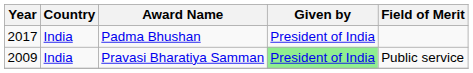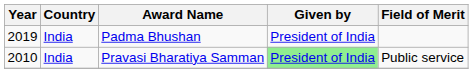 <table class="wikitable">
 <tr>
 <th>Year</th>
 <th>Country</th>
 <th>Award Name</th>
 <th>Given by</th>
 <th>Field of Merit</th>
 </tr>
 <tr>
-<td>2017</td>
+<td>2019</td>
 <td><a href='#'>India</a></td>
 <td><a href='#'>Padma Bhushan</a></td>
 <td><a href='#'>President of India</a></td>
 <td></td>
 </tr>
 <tr>
-<td>2009</td>
+<td>2010</td>
 <td><a href='#'>India</a></td>
 <td><a href='#'>Pravasi Bharatiya Samman</a></td>
 <td style="background: lightgreen;"><a href='#'>President of India</a></td>
 <td>Public service</td>
 </tr>
 <tr>
 </tr>
 </table>
